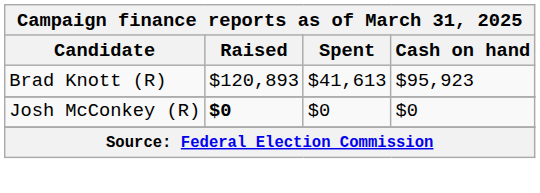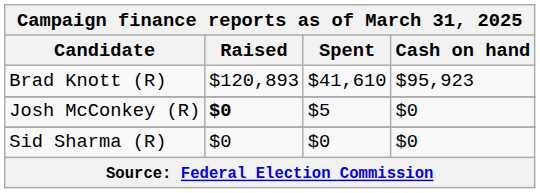 <table class="wikitable sortable">
 <tr>
 <th colspan=4>Campaign finance reports as of March 31, 2025</th>
 </tr>
 <tr style="text-align:center;">
 <th>Candidate</th>
 <th>Raised</th>
 <th>Spent</th>
 <th>Cash on hand</th>
 </tr>
 <tr>
 <td>Brad Knott (R)</td>
 <td>$120,893</td>
-<td>$41,613</td>
+<td>$41,610</td>
 <td>$95,923</td>
 </tr>
 <tr>
 </tr>
 <tr>
 <td>Josh McConkey (R)</td>
 <td><strong>$0</strong></td>
-<td>$0</td>
+<td>$5</td>
 <td>$0</td>
 </tr>
 <tr>
 </tr>
 <tr>
+<td>Sid Sharma (R)</td>
+<td>$0</td>
+<td>$0</td>
+<td>$0</td>
+</tr>
+<tr>
 <th colspan="4"><small>Source: <a href='#'>Federal Election Commission</a></small></th>
 </tr>
 </table>
